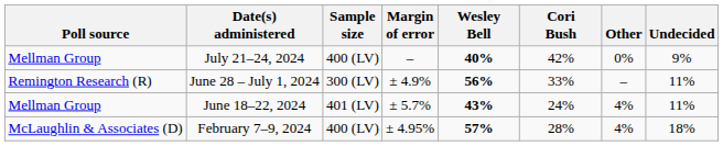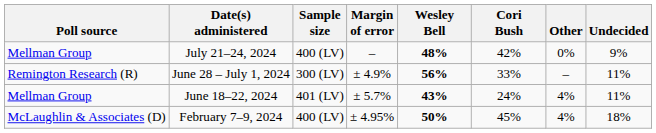 <table class="wikitable" style="font-size:90%;text-align:center;">
 <tr valign=bottom>
 <th>Poll source</th>
 <th>Date(s)<br>administered</th>
 <th>Sample<br>size</th>
 <th>Margin<br>of error</th>
 <th style="width:75px;">Wesley<br>Bell</th>
 <th style="width:75px;">Cori<br>Bush</th>
 <th>Other</th>
 <th>Undecided</th>
 </tr>
 <tr>
 <td style="text-align:left;"><a href='#'>Mellman Group</a></td>
 <td>July 21–24, 2024</td>
 <td>400 (LV)</td>
 <td>–</td>
-<td><strong>40%</strong></td>
+<td><strong>48%</strong></td>
 <td>42%</td>
 <td>0%</td>
 <td>9%</td>
 </tr>
 <tr>
 <td style="text-align:left;"><a href='#'>Remington Research</a> (R)</td>
 <td>June 28 – July 1, 2024</td>
 <td>300 (LV)</td>
 <td>± 4.9%</td>
 <td><strong>56%</strong></td>
 <td>33%</td>
 <td>–</td>
 <td>11%</td>
 </tr>
 <tr>
 <td style="text-align:left;"><a href='#'>Mellman Group</a></td>
 <td>June 18–22, 2024</td>
 <td>401 (LV)</td>
 <td>± 5.7%</td>
 <td><strong>43%</strong></td>
 <td>24%</td>
 <td>4%</td>
 <td>11%</td>
 </tr>
 <tr>
 <td style="text-align:left;"><a href='#'>McLaughlin & Associates</a> (D)</td>
 <td>February 7–9, 2024</td>
 <td>400 (LV)</td>
 <td>± 4.95%</td>
-<td><strong>57%</strong></td>
-<td>28%</td>
+<td><strong>50%</strong></td>
+<td>45%</td>
 <td>4%</td>
 <td>18%</td>
 </tr>
 </table>
